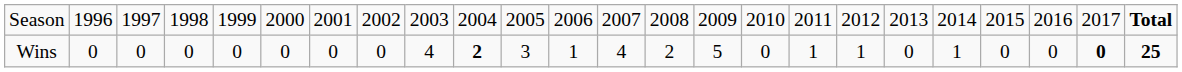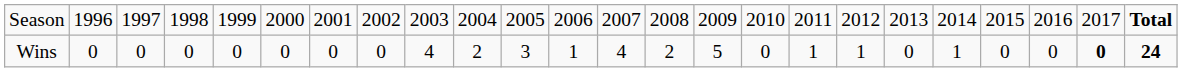 <table class="wikitable sortable">
 <tr>
 <td>Season</td>
 <td>1996</td>
 <td>1997</td>
 <td>1998</td>
 <td>1999</td>
 <td>2000</td>
 <td>2001</td>
 <td>2002</td>
 <td>2003</td>
 <td>2004</td>
 <td>2005</td>
 <td>2006</td>
 <td>2007</td>
 <td>2008</td>
 <td>2009</td>
 <td>2010</td>
 <td>2011</td>
 <td>2012</td>
 <td>2013</td>
 <td>2014</td>
 <td>2015</td>
 <td>2016</td>
 <td>2017</td>
 <td><strong>Total</strong></td>
 </tr>
 <tr align=center>
 <td>Wins</td>
 <td>0</td>
 <td>0</td>
 <td>0</td>
 <td>0</td>
 <td>0</td>
 <td>0</td>
 <td>0</td>
 <td>4</td>
-<td><strong>2</strong></td>
+<td>2</td>
 <td>3</td>
 <td>1</td>
 <td>4</td>
 <td>2</td>
 <td>5</td>
 <td>0</td>
 <td>1</td>
 <td>1</td>
 <td>0</td>
 <td>1</td>
 <td>0</td>
 <td>0</td>
 <td><strong>0</strong></td>
-<td><strong>25</strong></td>
+<td><strong>24</strong></td>
 </tr>
 </table>
